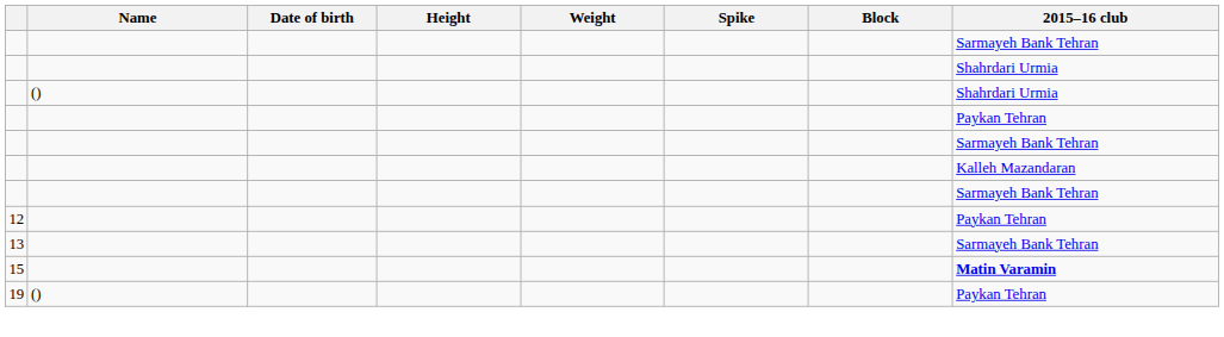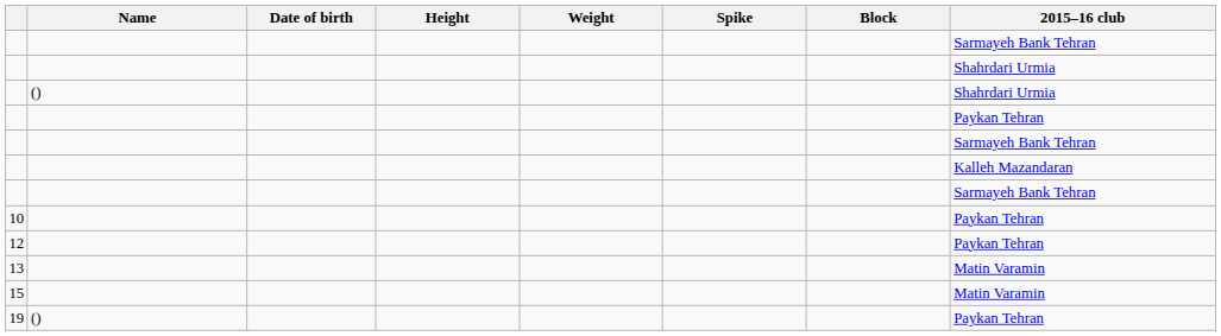 <table class="wikitable sortable" style="font-size:95%; text-align:center;">
 <tr>
 <th></th>
 <th style="width:14em">Name</th>
 <th style="width:8em">Date of birth</th>
 <th style="width:9em">Height</th>
 <th style="width:9em">Weight</th>
 <th style="width:9em">Spike</th>
 <th style="width:9em">Block</th>
 <th style="width:17em">2015–16 club</th>
 </tr>
 <tr>
 <td></td>
 <td style="text-align:left;"></td>
 <td style="text-align:right;"></td>
 <td></td>
 <td></td>
 <td></td>
 <td></td>
 <td style="text-align:left;"> <a href='#'>Sarmayeh Bank Tehran</a></td>
 </tr>
 <tr>
 <td></td>
 <td style="text-align:left;"></td>
 <td style="text-align:right;"></td>
 <td></td>
 <td></td>
 <td></td>
 <td></td>
 <td style="text-align:left;"> <a href='#'>Shahrdari Urmia</a></td>
 </tr>
 <tr>
 <td></td>
 <td style="text-align:left;"> ()</td>
 <td style="text-align:right;"></td>
 <td></td>
 <td></td>
 <td></td>
 <td></td>
 <td style="text-align:left;"> <a href='#'>Shahrdari Urmia</a></td>
 </tr>
 <tr>
 <td></td>
 <td style="text-align:left;"></td>
 <td style="text-align:right;"></td>
 <td></td>
 <td></td>
 <td></td>
 <td></td>
 <td style="text-align:left;"> <a href='#'>Paykan Tehran</a></td>
 </tr>
 <tr>
 <td></td>
 <td style="text-align:left;"></td>
 <td style="text-align:right;"></td>
 <td></td>
 <td></td>
 <td></td>
 <td></td>
 <td style="text-align:left;"> <a href='#'>Sarmayeh Bank Tehran</a></td>
 </tr>
 <tr>
 <td></td>
 <td style="text-align:left;"></td>
 <td style="text-align:right;"></td>
 <td></td>
 <td></td>
 <td></td>
 <td></td>
 <td style="text-align:left;"> <a href='#'>Kalleh Mazandaran</a></td>
 </tr>
 <tr>
 <td></td>
 <td style="text-align:left;"></td>
 <td style="text-align:right;"></td>
 <td></td>
 <td></td>
 <td></td>
 <td></td>
 <td style="text-align:left;"> <a href='#'>Sarmayeh Bank Tehran</a></td>
 </tr>
 <tr>
+<td>10</td>
+<td style="text-align:left;"></td>
+<td style="text-align:right;"></td>
+<td></td>
+<td></td>
+<td></td>
+<td></td>
+<td style="text-align:left;"> <a href='#'>Paykan Tehran</a></td>
+</tr>
+<tr>
 <td>12</td>
 <td style="text-align:left;"></td>
 <td style="text-align:right;"></td>
 <td></td>
 <td></td>
 <td></td>
 <td></td>
 <td style="text-align:left;"> <a href='#'>Paykan Tehran</a></td>
 </tr>
 <tr>
 <td>13</td>
 <td style="text-align:left;"></td>
 <td style="text-align:right;"></td>
 <td></td>
 <td></td>
 <td></td>
 <td></td>
-<td style="text-align:left;"> <a href='#'>Sarmayeh Bank Tehran</a></td>
+<td style="text-align:left;"> <a href='#'>Matin Varamin</a></td>
 </tr>
 <tr>
 <td>15</td>
 <td style="text-align:left;"></td>
 <td style="text-align:right;"></td>
 <td></td>
 <td></td>
 <td></td>
 <td></td>
-<td style="text-align:left;"><strong> <a href='#'>Matin Varamin</a></strong></td>
+<td style="text-align:left;"> <a href='#'>Matin Varamin</a></td>
 </tr>
 <tr>
 <td>19</td>
 <td style="text-align:left;"> ()</td>
 <td style="text-align:right;"></td>
 <td></td>
 <td></td>
 <td></td>
 <td></td>
 <td style="text-align:left;"> <a href='#'>Paykan Tehran</a></td>
 </tr>
 </table>
